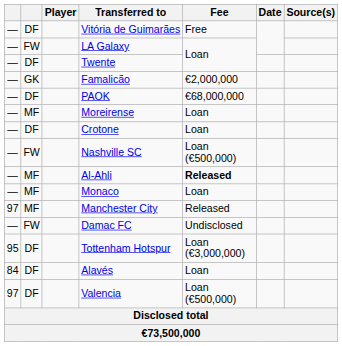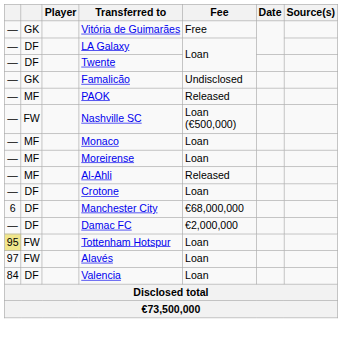 <table class="wikitable plainrowheaders sortable">
 <tr>
 <th></th>
 <th></th>
 <th scope=col>Player</th>
 <th>Transferred to</th>
 <th !scope=col; style="width: 104px;">Fee</th>
 <th scope=col>Date</th>
 <th scope=col>Source(s)</th>
 </tr>
 <tr>
 <td align=center>—</td>
-<td align=center>DF</td>
+<td align=center>GK</td>
 <td></td>
 <td> <a href='#'>Vitória de Guimarães</a></td>
 <td>Free</td>
 <td rowspan=2></td>
 <td></td>
 </tr>
 <tr>
 <td align=center>—</td>
-<td align=center>FW</td>
+<td align=center>DF</td>
 <td></td>
 <td> <a href='#'>LA Galaxy</a></td>
 <td rowspan=2>Loan</td>
 <td></td>
 </tr>
 <tr>
 <td align=center>—</td>
 <td align=center>DF</td>
 <td></td>
 <td> <a href='#'>Twente</a></td>
 <td></td>
 <td></td>
 </tr>
 <tr>
 <td align=center>—</td>
 <td align=center>GK</td>
 <td></td>
 <td> <a href='#'>Famalicão</a></td>
-<td>€2,000,000</td>
-<td></td>
-<td></td>
-</tr>
-<tr>
-<td align=center>—</td>
-<td align=center>DF</td>
-<td></td>
-<td> <a href='#'>PAOK</a></td>
-<td>€68,000,000</td>
+<td>Undisclosed</td>
 <td></td>
 <td></td>
 </tr>
 <tr>
 <td align=center>—</td>
 <td align=center>MF</td>
 <td></td>
-<td> <a href='#'>Moreirense</a></td>
-<td>Loan</td>
-<td></td>
-<td></td>
-</tr>
-<tr>
-<td align=center>—</td>
-<td align=center>DF</td>
-<td></td>
-<td> <a href='#'>Crotone</a></td>
-<td>Loan</td>
+<td> <a href='#'>PAOK</a></td>
+<td>Released</td>
 <td></td>
 <td></td>
 </tr>
 <tr>
 <td align=center>—</td>
 <td align=center>FW</td>
 <td></td>
 <td> <a href='#'>Nashville SC</a></td>
 <td>Loan (€500,000)</td>
 <td></td>
 <td></td>
 </tr>
 <tr>
 <td align=center>—</td>
 <td align=center>MF</td>
 <td></td>
-<td> <a href='#'>Al-Ahli</a></td>
-<td><strong>Released</strong></td>
+<td> <a href='#'>Monaco</a></td>
+<td>Loan</td>
 <td></td>
 <td></td>
 </tr>
 <tr>
 <td align=center>—</td>
 <td align=center>MF</td>
 <td></td>
-<td> <a href='#'>Monaco</a></td>
+<td> <a href='#'>Moreirense</a></td>
+<td>Loan</td>
+<td></td>
+<td></td>
+</tr>
+<tr>
+<td align=center>—</td>
+<td align=center>MF</td>
+<td></td>
+<td> <a href='#'>Al-Ahli</a></td>
+<td>Released</td>
+<td></td>
+<td></td>
+</tr>
+<tr>
+<td align=center>—</td>
+<td align=center>DF</td>
+<td></td>
+<td> <a href='#'>Crotone</a></td>
+<td>Loan</td>
+<td></td>
+<td></td>
+</tr>
+<tr>
+<td align=center>6</td>
+<td align=center>DF</td>
+<td></td>
+<td> <a href='#'>Manchester City</a></td>
+<td>€68,000,000</td>
+<td></td>
+<td></td>
+</tr>
+<tr>
+<td align=center>—</td>
+<td align=center>DF</td>
+<td></td>
+<td> <a href='#'>Damac FC</a></td>
+<td>€2,000,000</td>
+<td></td>
+<td></td>
+</tr>
+<tr>
+<td align=center style="background: khaki;">95</td>
+<td align=center>FW</td>
+<td></td>
+<td> <a href='#'>Tottenham Hotspur</a></td>
 <td>Loan</td>
 <td></td>
 <td></td>
 </tr>
 <tr>
 <td align=center>97</td>
-<td align=center>MF</td>
-<td></td>
-<td> <a href='#'>Manchester City</a></td>
-<td>Released</td>
-<td></td>
-<td></td>
-</tr>
-<tr>
-<td align=center>—</td>
 <td align=center>FW</td>
 <td></td>
-<td> <a href='#'>Damac FC</a></td>
-<td>Undisclosed</td>
-<td></td>
-<td></td>
-</tr>
-<tr>
-<td align=center>95</td>
-<td align=center>DF</td>
-<td></td>
-<td> <a href='#'>Tottenham Hotspur</a></td>
-<td>Loan (€3,000,000)</td>
+<td> <a href='#'>Alavés</a></td>
+<td>Loan</td>
 <td></td>
 <td></td>
 </tr>
 <tr>
 <td align=center>84</td>
 <td align=center>DF</td>
 <td></td>
-<td> <a href='#'>Alavés</a></td>
+<td> <a href='#'>Valencia</a></td>
 <td>Loan</td>
-<td></td>
-<td></td>
-</tr>
-<tr>
-<td align=center>97</td>
-<td align=center>DF</td>
-<td></td>
-<td> <a href='#'>Valencia</a></td>
-<td>Loan (€500,000)</td>
 <td></td>
 <td></td>
 </tr>
 <tr>
 <th colspan="7">Disclosed total</th>
 </tr>
 <tr>
 <th colspan="7">€73,500,000</th>
 </tr>
 </table>
